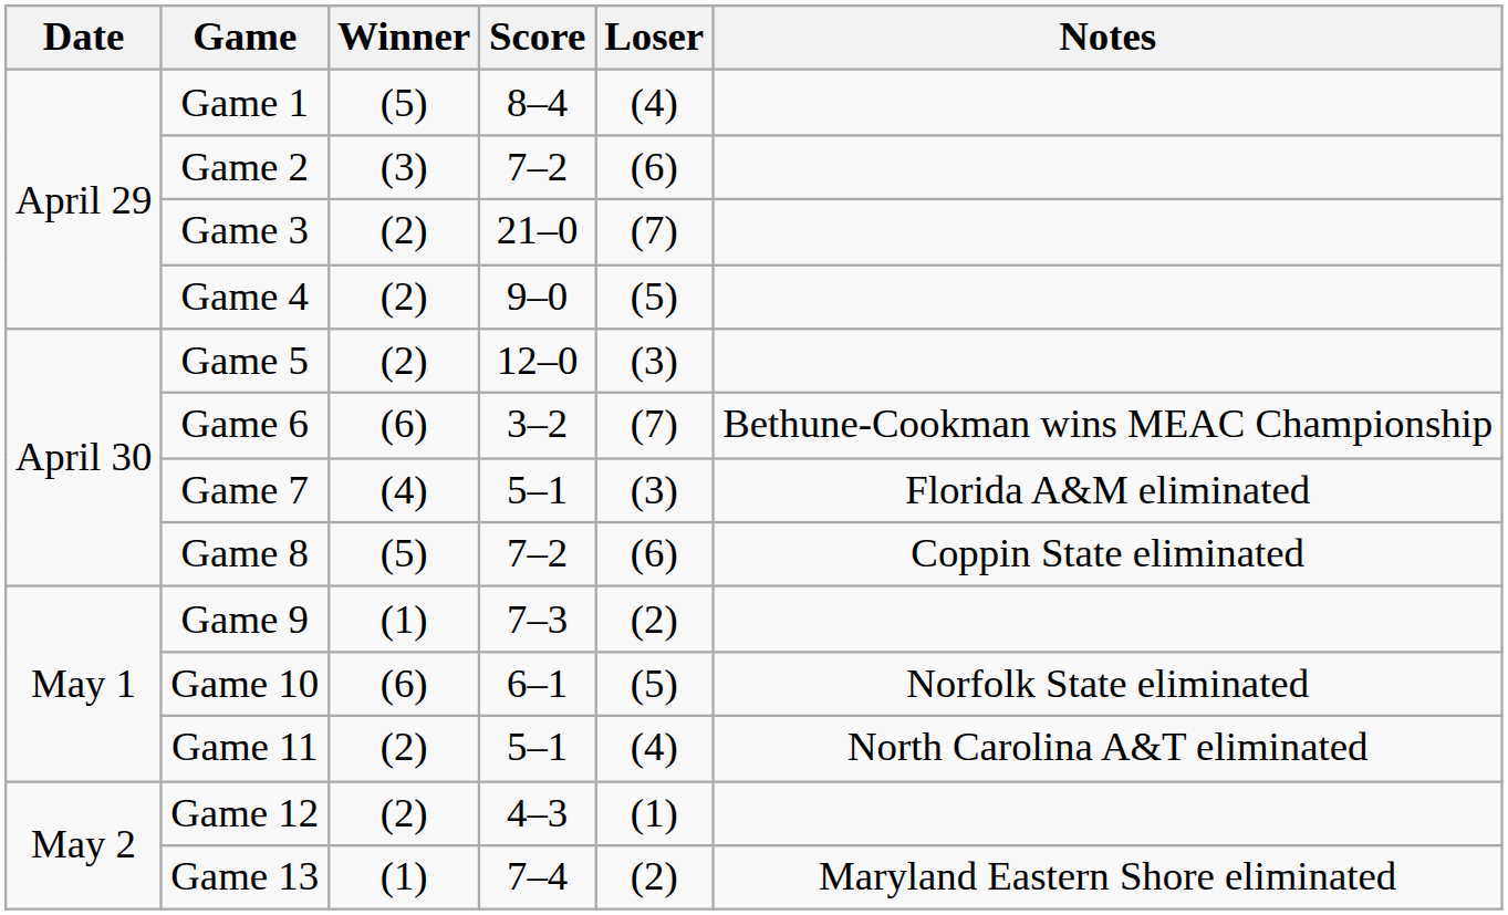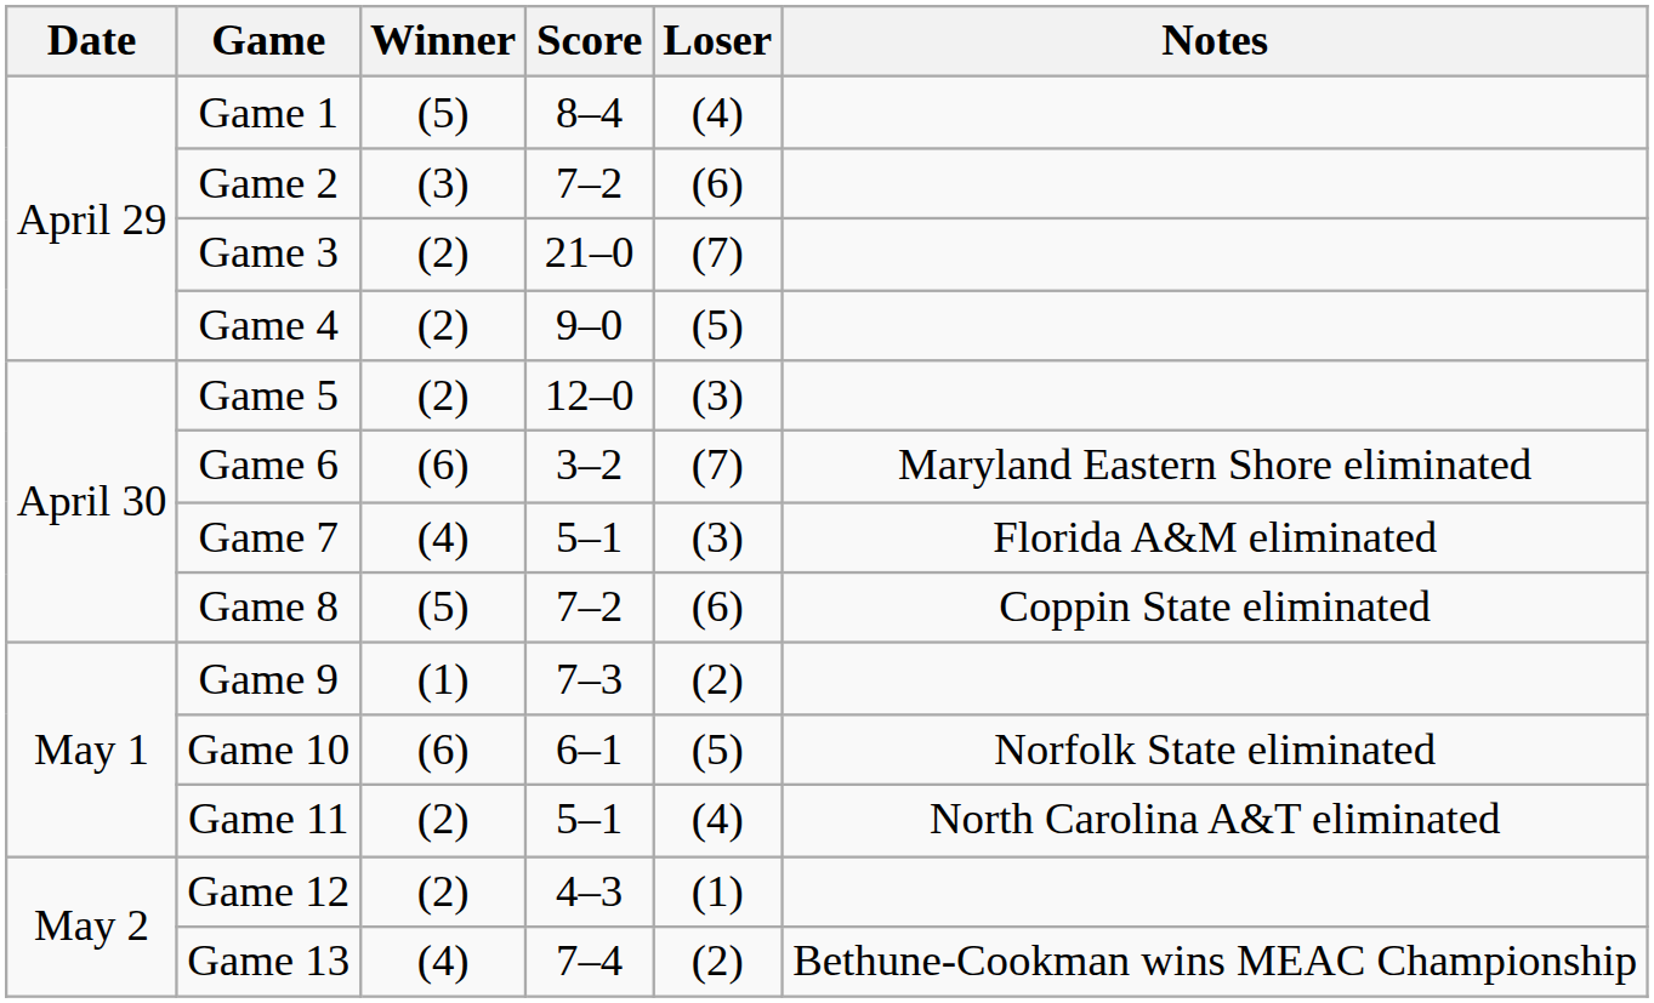 <table class="wikitable">
 <tr>
 <th>Date</th>
 <th>Game</th>
 <th>Winner</th>
 <th>Score</th>
 <th>Loser</th>
 <th>Notes</th>
 </tr>
 <tr align=center>
 <td rowspan=4>April 29</td>
 <td>Game 1</td>
 <td>(5) </td>
 <td>8–4</td>
 <td>(4) </td>
 <td></td>
 </tr>
 <tr align=center>
 <td>Game 2</td>
 <td>(3) </td>
 <td>7–2</td>
 <td>(6) </td>
 <td></td>
 </tr>
 <tr align=center>
 <td>Game 3</td>
 <td>(2) </td>
 <td>21–0</td>
 <td>(7) </td>
 <td></td>
 </tr>
 <tr align=center>
 <td>Game 4</td>
 <td>(2) </td>
 <td>9–0</td>
 <td>(5) </td>
 <td></td>
 </tr>
 <tr align=center>
 <td rowspan=4>April 30</td>
 <td>Game 5</td>
 <td>(2) </td>
 <td>12–0</td>
 <td>(3) </td>
 <td></td>
 </tr>
 <tr align=center>
 <td>Game 6</td>
 <td>(6) </td>
 <td>3–2</td>
 <td>(7) </td>
-<td>Bethune-Cookman wins MEAC Championship</td>
+<td>Maryland Eastern Shore eliminated</td>
 </tr>
 <tr align=center>
 <td>Game 7</td>
 <td>(4) </td>
 <td>5–1</td>
 <td>(3) </td>
 <td>Florida A&M eliminated</td>
 </tr>
 <tr align=center>
 <td>Game 8</td>
 <td>(5) </td>
 <td>7–2</td>
 <td>(6) </td>
 <td>Coppin State eliminated</td>
 </tr>
 <tr align=center>
 <td rowspan=3>May 1</td>
 <td>Game 9</td>
 <td>(1) </td>
 <td>7–3</td>
 <td>(2) </td>
 <td></td>
 </tr>
 <tr align=center>
 <td>Game 10</td>
 <td>(6) </td>
 <td>6–1</td>
 <td>(5) </td>
 <td>Norfolk State eliminated</td>
 </tr>
 <tr align=center>
 <td>Game 11</td>
 <td>(2) </td>
 <td>5–1</td>
 <td>(4) </td>
 <td>North Carolina A&T eliminated</td>
 </tr>
 <tr align=center>
 <td rowspan=2>May 2</td>
 <td>Game 12</td>
 <td>(2) </td>
 <td>4–3</td>
 <td>(1) </td>
 <td></td>
 </tr>
 <tr align=center>
 <td>Game 13</td>
-<td>(1) </td>
+<td>(4) </td>
 <td>7–4</td>
 <td>(2) </td>
-<td>Maryland Eastern Shore eliminated</td>
+<td>Bethune-Cookman wins MEAC Championship</td>
 </tr>
 </table>
